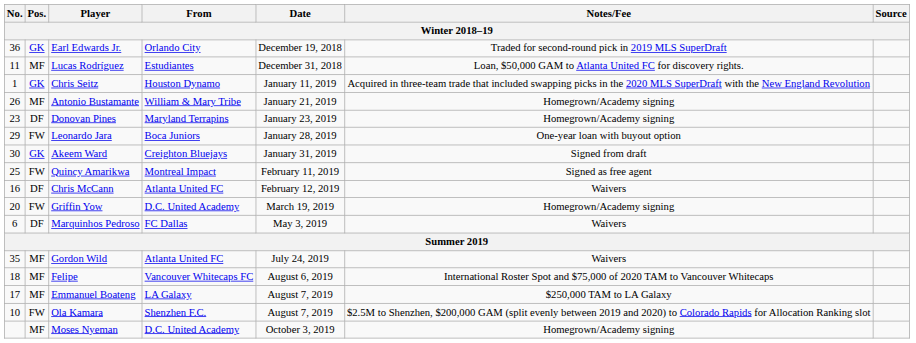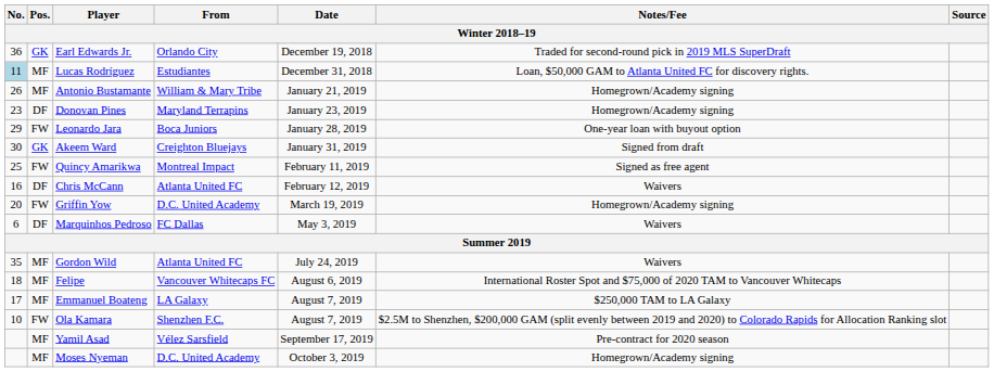 <table class="wikitable" style="text-align:center; font-size:90%;">
 <tr>
 <th>No.</th>
 <th>Pos.</th>
 <th>Player</th>
 <th>From</th>
 <th>Date</th>
 <th>Notes/Fee</th>
 <th>Source</th>
 </tr>
 <tr>
 <th colspan=7>Winter 2018–19</th>
 </tr>
 <tr>
 <td>36</td>
 <td><a href='#'>GK</a></td>
 <td align="left"> <a href='#'>Earl Edwards Jr.</a></td>
 <td align="left"> <a href='#'>Orlando City</a></td>
 <td>December 19, 2018</td>
 <td>Traded for second-round pick in <a href='#'>2019 MLS SuperDraft</a></td>
 <td></td>
 </tr>
 <tr>
-<td>11</td>
+<td style="background: lightblue;">11</td>
 <td>MF</td>
 <td align="left"> <a href='#'>Lucas Rodríguez</a></td>
 <td align="left"> <a href='#'>Estudiantes</a></td>
 <td>December 31, 2018</td>
 <td>Loan, $50,000 GAM to <a href='#'>Atlanta United FC</a> for discovery rights.</td>
-<td></td>
-</tr>
-<tr>
-<td>1</td>
-<td><a href='#'>GK</a></td>
-<td align="left"> <a href='#'>Chris Seitz</a></td>
-<td align="left"> <a href='#'>Houston Dynamo</a></td>
-<td>January 11, 2019</td>
-<td>Acquired in three-team trade that included swapping picks in the <a href='#'>2020 MLS SuperDraft</a> with the <a href='#'>New England Revolution</a></td>
 <td></td>
 </tr>
 <tr>
 <td>26</td>
 <td>MF</td>
 <td align="left"> <a href='#'>Antonio Bustamante</a></td>
 <td align="left"> <a href='#'>William & Mary Tribe</a></td>
 <td>January 21, 2019</td>
 <td>Homegrown/Academy signing</td>
 <td></td>
 </tr>
 <tr>
 <td>23</td>
 <td>DF</td>
 <td align="left"> <a href='#'>Donovan Pines</a></td>
 <td align="left"> <a href='#'>Maryland Terrapins</a></td>
 <td>January 23, 2019</td>
 <td>Homegrown/Academy signing</td>
 <td></td>
 </tr>
 <tr>
 <td>29</td>
 <td>FW</td>
 <td align="left"> <a href='#'>Leonardo Jara</a></td>
 <td align="left"> <a href='#'>Boca Juniors</a></td>
 <td>January 28, 2019</td>
 <td>One-year loan with buyout option</td>
 <td></td>
 </tr>
 <tr>
 <td>30</td>
 <td><a href='#'>GK</a></td>
 <td align="left"> <a href='#'>Akeem Ward</a></td>
 <td align="left"> <a href='#'>Creighton Bluejays</a></td>
 <td>January 31, 2019</td>
 <td>Signed from draft</td>
 <td></td>
 </tr>
 <tr>
 <td>25</td>
 <td>FW</td>
 <td align="left"> <a href='#'>Quincy Amarikwa</a></td>
 <td align="left"> <a href='#'>Montreal Impact</a></td>
 <td>February 11, 2019</td>
 <td>Signed as free agent</td>
 <td></td>
 </tr>
 <tr>
 <td>16</td>
 <td>DF</td>
 <td align="left"> <a href='#'>Chris McCann</a></td>
 <td align="left"> <a href='#'>Atlanta United FC</a></td>
 <td>February 12, 2019</td>
 <td>Waivers</td>
 <td></td>
 </tr>
 <tr>
 <td>20</td>
 <td>FW</td>
 <td align="left"> <a href='#'>Griffin Yow</a></td>
 <td align="left"> <a href='#'>D.C. United Academy</a></td>
 <td>March 19, 2019</td>
 <td>Homegrown/Academy signing</td>
 <td></td>
 </tr>
 <tr>
 <td>6</td>
 <td>DF</td>
 <td align="left"> <a href='#'>Marquinhos Pedroso</a></td>
 <td align="left"> <a href='#'>FC Dallas</a></td>
 <td>May 3, 2019</td>
 <td>Waivers</td>
 <td></td>
 </tr>
 <tr>
 <th colspan=7>Summer 2019</th>
 </tr>
 <tr>
 <td>35</td>
 <td>MF</td>
 <td align="left"> <a href='#'>Gordon Wild</a></td>
 <td align="left"> <a href='#'>Atlanta United FC</a></td>
 <td>July 24, 2019</td>
 <td>Waivers</td>
 <td></td>
 </tr>
 <tr>
 <td>18</td>
 <td>MF</td>
 <td align="left"> <a href='#'>Felipe</a></td>
 <td align="left"> <a href='#'>Vancouver Whitecaps FC</a></td>
 <td>August 6, 2019</td>
 <td>International Roster Spot and $75,000 of 2020 TAM to Vancouver Whitecaps</td>
 <td></td>
 </tr>
 <tr>
 <td>17</td>
 <td>MF</td>
 <td align="left"> <a href='#'>Emmanuel Boateng</a></td>
 <td align="left"> <a href='#'>LA Galaxy</a></td>
 <td>August 7, 2019</td>
 <td>$250,000 TAM to LA Galaxy</td>
 <td></td>
 </tr>
 <tr>
 <td>10</td>
 <td>FW</td>
 <td align="left"> <a href='#'>Ola Kamara</a></td>
 <td align="left"> <a href='#'>Shenzhen F.C.</a></td>
 <td>August 7, 2019</td>
 <td>$2.5M to Shenzhen, $200,000 GAM (split evenly between 2019 and 2020) to <a href='#'>Colorado Rapids</a> for Allocation Ranking slot</td>
 <td></td>
 </tr>
 <tr>
 <td></td>
 <td>MF</td>
+<td align="left"> <a href='#'>Yamil Asad</a></td>
+<td align="left"> <a href='#'>Vélez Sarsfield</a></td>
+<td>September 17, 2019</td>
+<td>Pre-contract for 2020 season</td>
+<td></td>
+</tr>
+<tr>
+<td></td>
+<td>MF</td>
 <td align="left"> <a href='#'>Moses Nyeman</a></td>
 <td align="left"> <a href='#'>D.C. United Academy</a></td>
 <td>October 3, 2019</td>
 <td>Homegrown/Academy signing</td>
 <td></td>
 </tr>
 </table>
